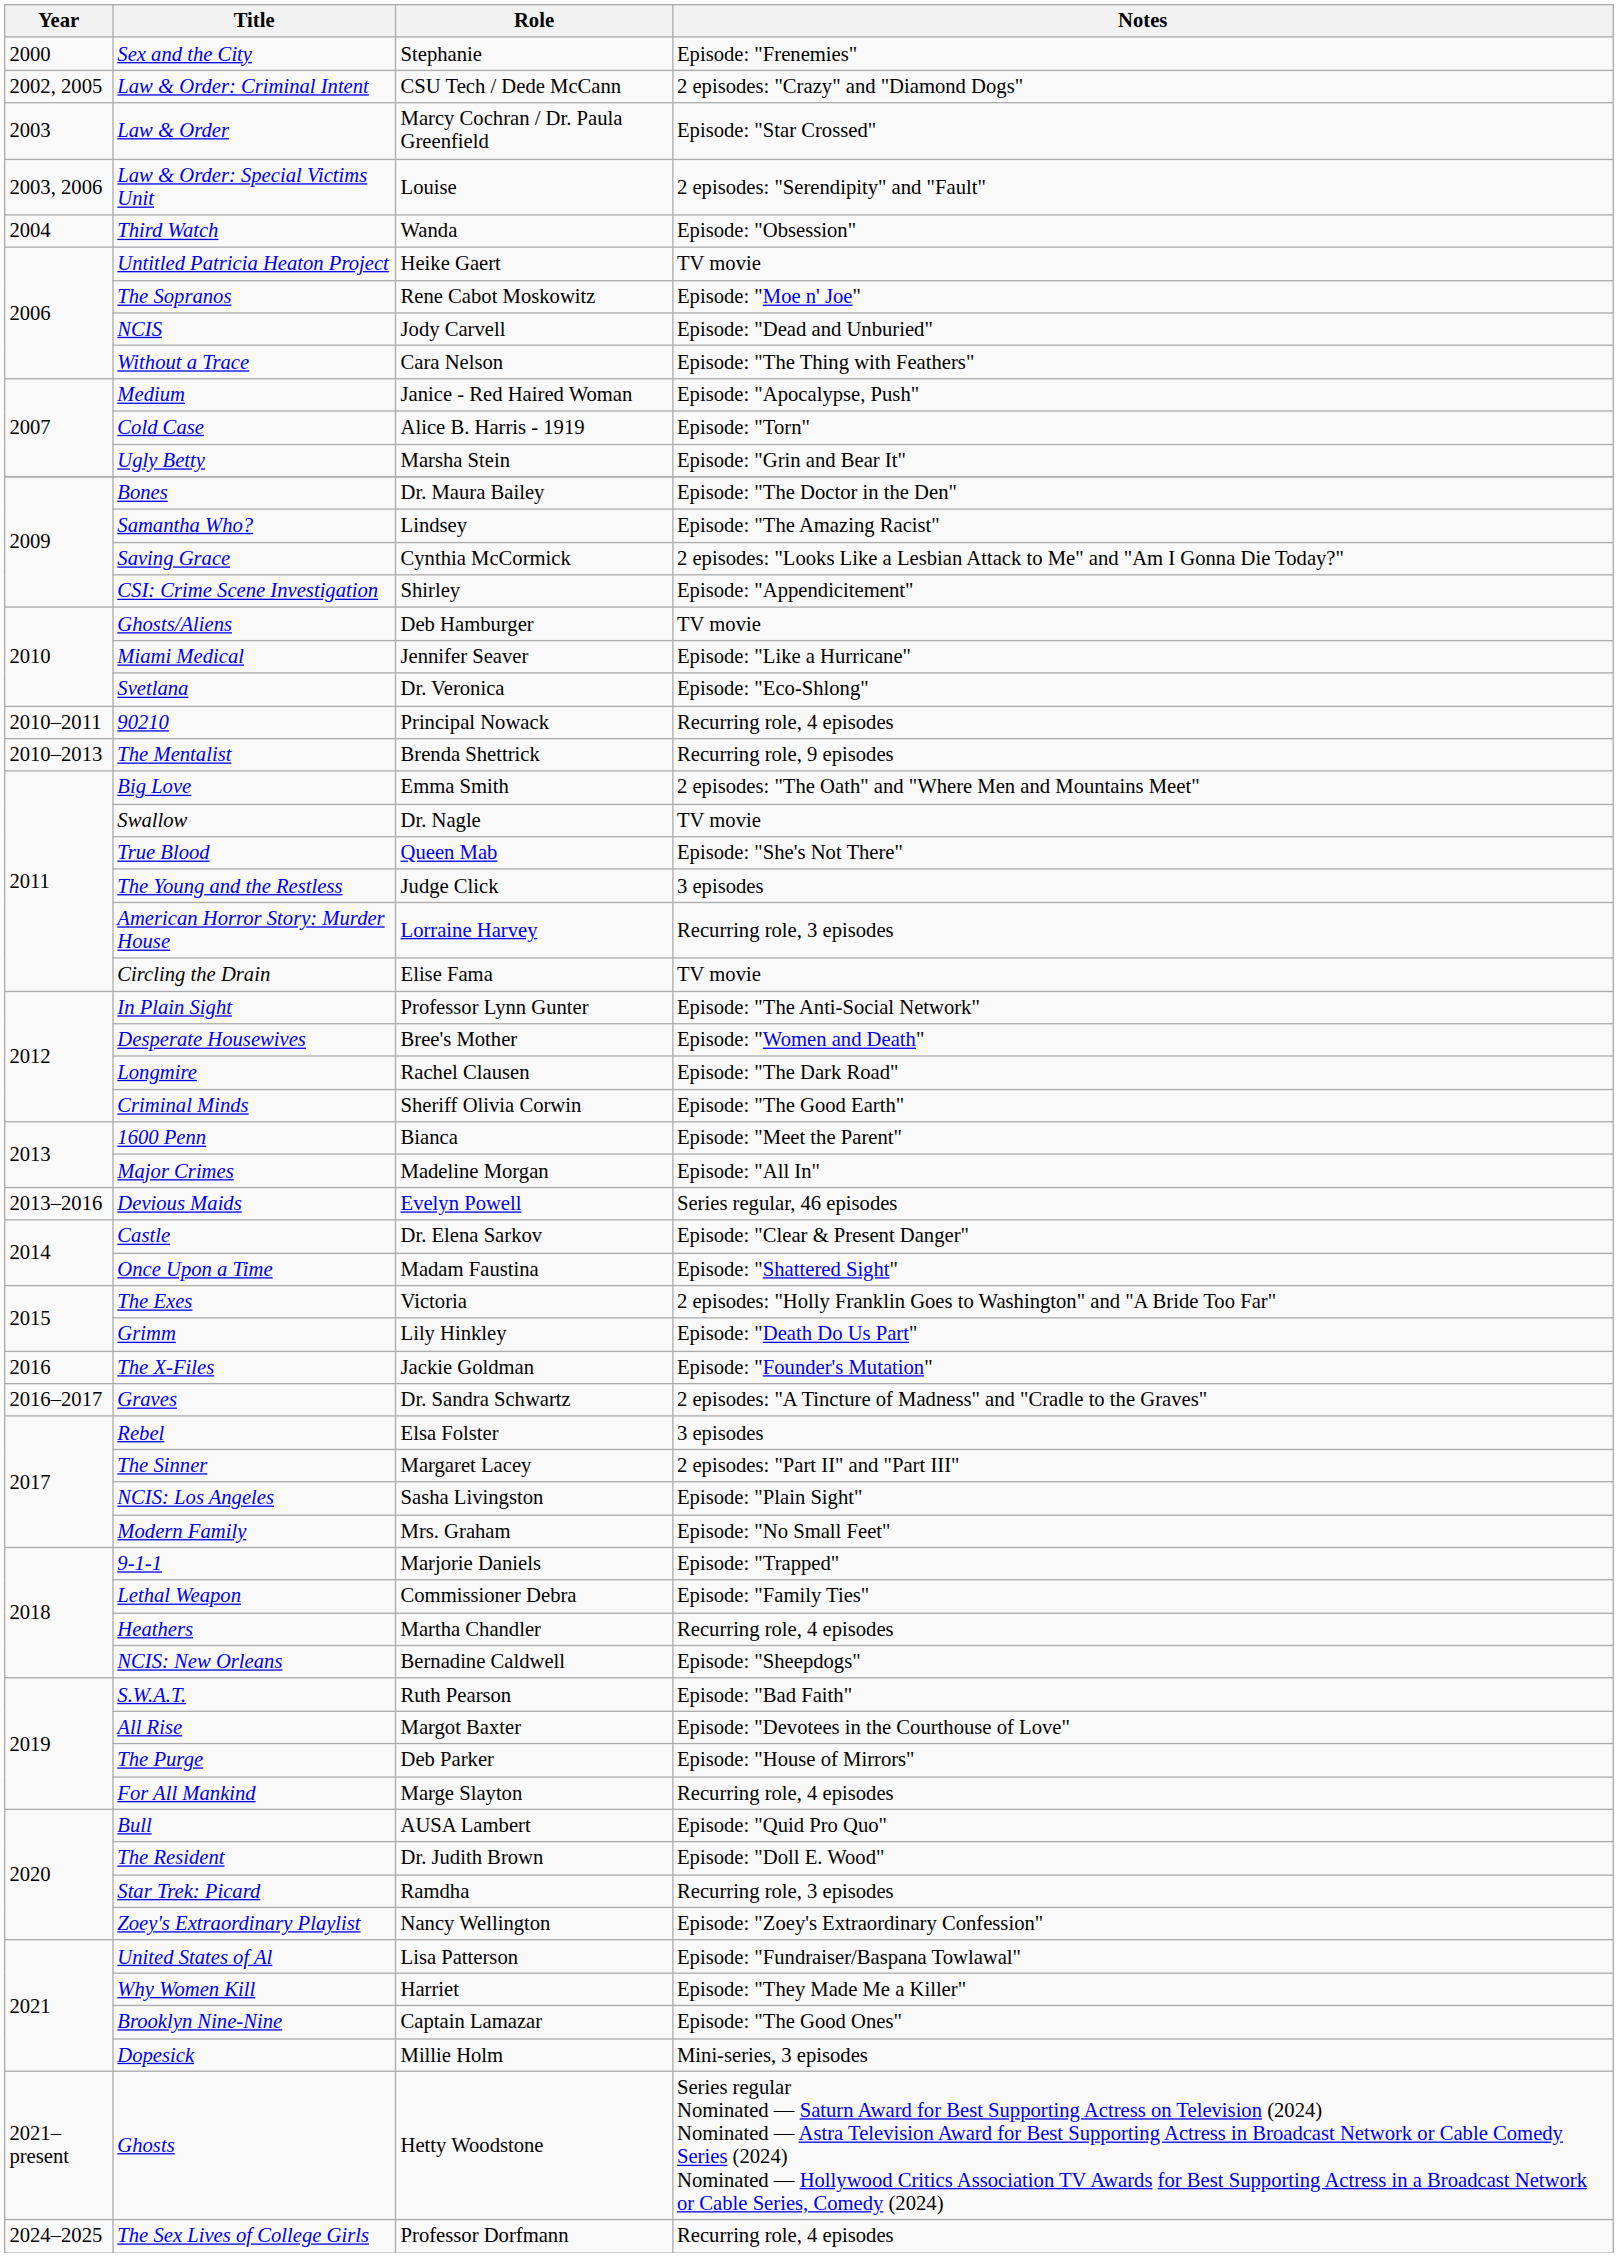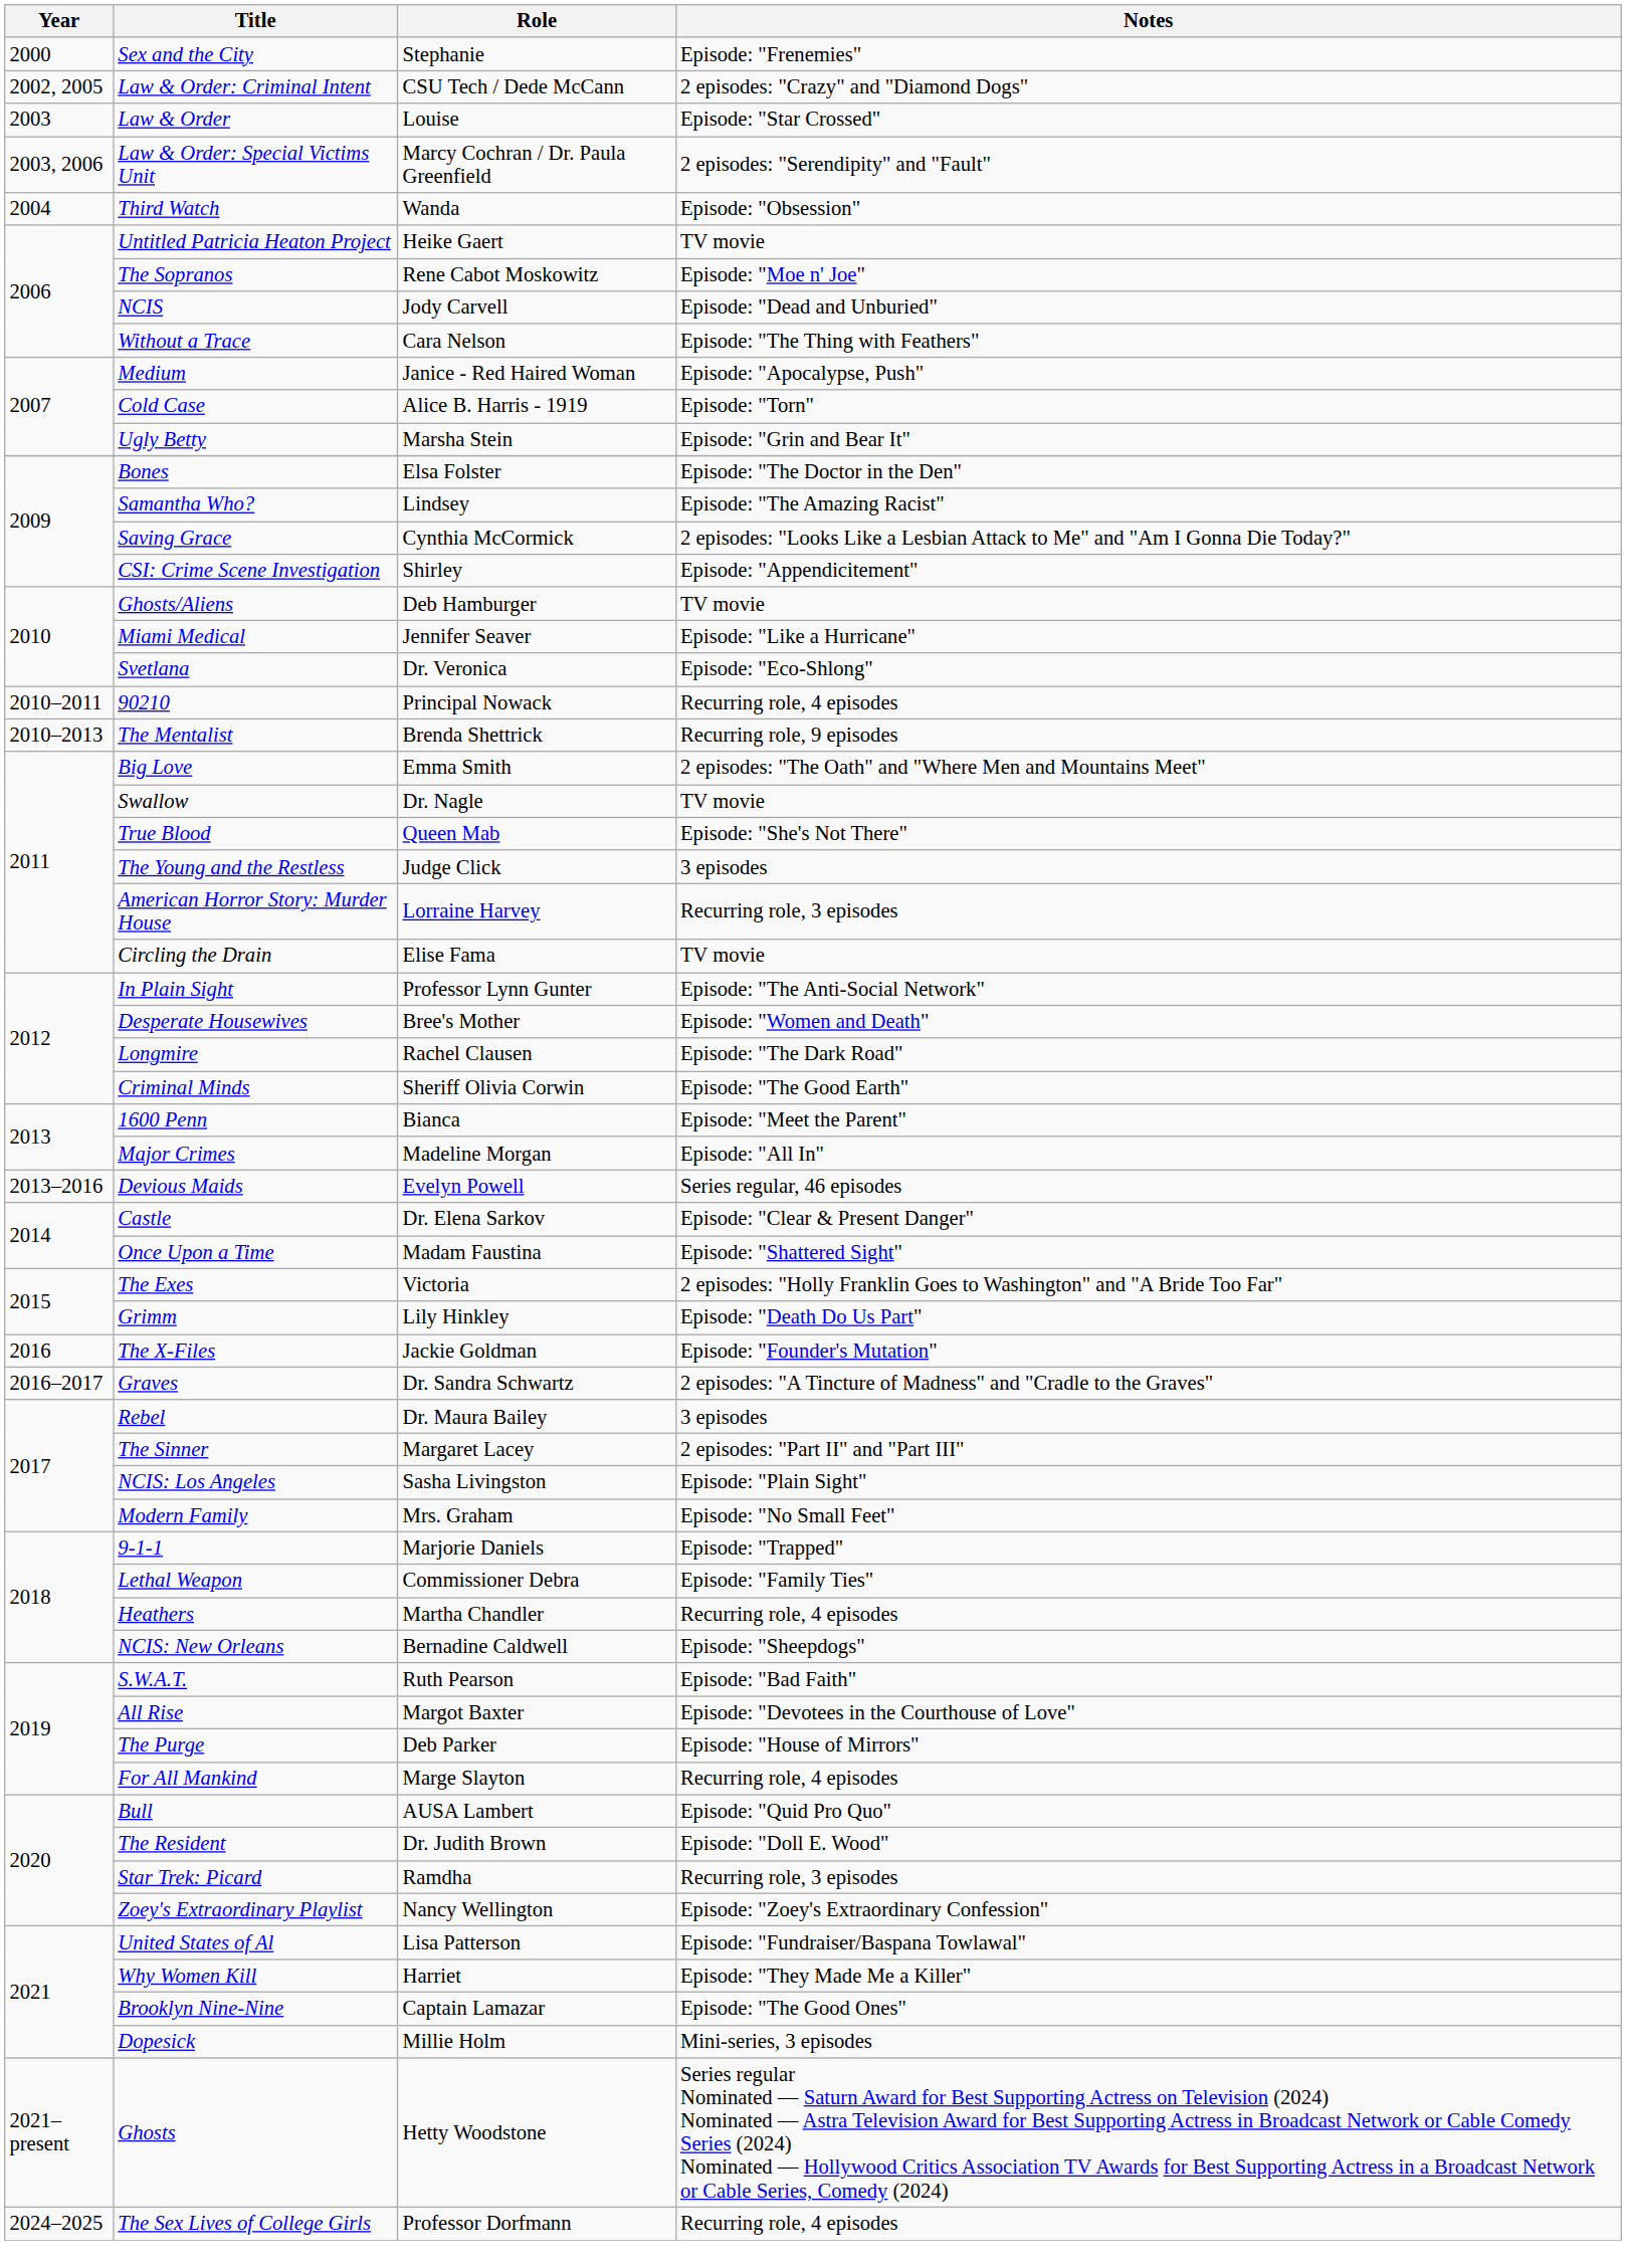 <table class="wikitable sortable">
 <tr>
 <th>Year</th>
 <th>Title</th>
 <th>Role</th>
 <th class="unsortable">Notes</th>
 </tr>
 <tr>
 <td>2000</td>
 <td><em><a href='#'>Sex and the City</a></em></td>
 <td>Stephanie</td>
 <td>Episode: "Frenemies"</td>
 </tr>
 <tr>
 <td>2002, 2005</td>
 <td><em><a href='#'>Law & Order: Criminal Intent</a></em></td>
 <td>CSU Tech / Dede McCann</td>
 <td>2 episodes: "Crazy" and "Diamond Dogs"</td>
 </tr>
 <tr>
 <td>2003</td>
 <td><em><a href='#'>Law & Order</a></em></td>
-<td>Marcy Cochran / Dr. Paula Greenfield</td>
+<td>Louise</td>
 <td>Episode: "Star Crossed"</td>
 </tr>
 <tr>
 <td>2003, 2006</td>
 <td><em><a href='#'>Law & Order: Special Victims Unit</a></em></td>
-<td>Louise</td>
+<td>Marcy Cochran / Dr. Paula Greenfield</td>
 <td>2 episodes: "Serendipity" and "Fault"</td>
 </tr>
 <tr>
 <td>2004</td>
 <td><em><a href='#'>Third Watch</a></em></td>
 <td>Wanda</td>
 <td>Episode: "Obsession"</td>
 </tr>
 <tr>
 <td rowspan=4>2006</td>
 <td><em><a href='#'>Untitled Patricia Heaton Project</a></em></td>
 <td>Heike Gaert</td>
 <td>TV movie</td>
 </tr>
 <tr>
 <td><em><a href='#'>The Sopranos</a></em></td>
 <td>Rene Cabot Moskowitz</td>
 <td>Episode: "<a href='#'>Moe n' Joe</a>"</td>
 </tr>
 <tr>
 <td><em><a href='#'>NCIS</a></em></td>
 <td>Jody Carvell</td>
 <td>Episode: "Dead and Unburied"</td>
 </tr>
 <tr>
 <td><em><a href='#'>Without a Trace</a></em></td>
 <td>Cara Nelson</td>
 <td>Episode: "The Thing with Feathers"</td>
 </tr>
 <tr>
 <td rowspan=3>2007</td>
 <td><em><a href='#'>Medium</a></em></td>
 <td>Janice - Red Haired Woman</td>
 <td>Episode: "Apocalypse, Push"</td>
 </tr>
 <tr>
 <td><em><a href='#'>Cold Case</a></em></td>
 <td>Alice B. Harris - 1919</td>
 <td>Episode: "Torn"</td>
 </tr>
 <tr>
 <td><em><a href='#'>Ugly Betty</a></em></td>
 <td>Marsha Stein</td>
 <td>Episode: "Grin and Bear It"</td>
 </tr>
 <tr>
 </tr>
 <tr>
 <td rowspan=4>2009</td>
 <td><em><a href='#'>Bones</a></em></td>
-<td>Dr. Maura Bailey</td>
+<td>Elsa Folster</td>
 <td>Episode: "The Doctor in the Den"</td>
 </tr>
 <tr>
 <td><em><a href='#'>Samantha Who?</a></em></td>
 <td>Lindsey</td>
 <td>Episode: "The Amazing Racist"</td>
 </tr>
 <tr>
 <td><em><a href='#'>Saving Grace</a></em></td>
 <td>Cynthia McCormick</td>
 <td>2 episodes: "Looks Like a Lesbian Attack to Me" and "Am I Gonna Die Today?"</td>
 </tr>
 <tr>
 <td><em><a href='#'>CSI: Crime Scene Investigation</a></em></td>
 <td>Shirley</td>
 <td>Episode: "Appendicitement"</td>
 </tr>
 <tr>
 <td rowspan=3>2010</td>
 <td><em><a href='#'>Ghosts/Aliens</a></em></td>
 <td>Deb Hamburger</td>
 <td>TV movie</td>
 </tr>
 <tr>
 <td><em><a href='#'>Miami Medical</a></em></td>
 <td>Jennifer Seaver</td>
 <td>Episode: "Like a Hurricane"</td>
 </tr>
 <tr>
 <td><em><a href='#'>Svetlana</a></em></td>
 <td>Dr. Veronica</td>
 <td>Episode: "Eco-Shlong"</td>
 </tr>
 <tr>
 <td>2010–2011</td>
 <td><em><a href='#'>90210</a></em></td>
 <td>Principal Nowack</td>
 <td>Recurring role, 4 episodes</td>
 </tr>
 <tr>
 <td>2010–2013</td>
 <td><em><a href='#'>The Mentalist</a></em></td>
 <td>Brenda Shettrick</td>
 <td>Recurring role, 9 episodes</td>
 </tr>
 <tr>
 <td rowspan=6>2011</td>
 <td><em><a href='#'>Big Love</a></em></td>
 <td>Emma Smith</td>
 <td>2 episodes: "The Oath" and "Where Men and Mountains Meet"</td>
 </tr>
 <tr>
 <td><em>Swallow</em></td>
 <td>Dr. Nagle</td>
 <td>TV movie</td>
 </tr>
 <tr>
 <td><em><a href='#'>True Blood</a></em></td>
 <td><a href='#'>Queen Mab</a></td>
 <td>Episode: "She's Not There"</td>
 </tr>
 <tr>
 <td><em><a href='#'>The Young and the Restless</a></em></td>
 <td>Judge Click</td>
 <td>3 episodes</td>
 </tr>
 <tr>
 <td><em><a href='#'>American Horror Story: Murder House</a></em></td>
 <td><a href='#'>Lorraine Harvey</a></td>
 <td>Recurring role, 3 episodes</td>
 </tr>
 <tr>
 <td><em>Circling the Drain</em></td>
 <td>Elise Fama</td>
 <td>TV movie</td>
 </tr>
 <tr>
 <td rowspan=4>2012</td>
 <td><em><a href='#'>In Plain Sight</a></em></td>
 <td>Professor Lynn Gunter</td>
 <td>Episode: "The Anti-Social Network"</td>
 </tr>
 <tr>
 <td><em><a href='#'>Desperate Housewives</a></em></td>
 <td>Bree's Mother</td>
 <td>Episode: "<a href='#'>Women and Death</a>"</td>
 </tr>
 <tr>
 <td><em><a href='#'>Longmire</a></em></td>
 <td>Rachel Clausen</td>
 <td>Episode: "The Dark Road"</td>
 </tr>
 <tr>
 <td><em><a href='#'>Criminal Minds</a></em></td>
 <td>Sheriff Olivia Corwin</td>
 <td>Episode: "The Good Earth"</td>
 </tr>
 <tr>
 <td rowspan=2>2013</td>
 <td><em><a href='#'>1600 Penn</a></em></td>
 <td>Bianca</td>
 <td>Episode: "Meet the Parent"</td>
 </tr>
 <tr>
 <td><em><a href='#'>Major Crimes</a></em></td>
 <td>Madeline Morgan</td>
 <td>Episode: "All In"</td>
 </tr>
 <tr>
 <td>2013–2016</td>
 <td><em><a href='#'>Devious Maids</a></em></td>
 <td><a href='#'>Evelyn Powell</a></td>
 <td>Series regular, 46 episodes</td>
 </tr>
 <tr>
 <td rowspan=2>2014</td>
 <td><em><a href='#'>Castle</a></em></td>
 <td>Dr. Elena Sarkov</td>
 <td>Episode: "Clear & Present Danger"</td>
 </tr>
 <tr>
 <td><em><a href='#'>Once Upon a Time</a></em></td>
 <td>Madam Faustina</td>
 <td>Episode: "<a href='#'>Shattered Sight</a>"</td>
 </tr>
 <tr>
 <td rowspan=2>2015</td>
 <td><em><a href='#'>The Exes</a></em></td>
 <td>Victoria</td>
 <td>2 episodes: "Holly Franklin Goes to Washington" and "A Bride Too Far"</td>
 </tr>
 <tr>
 <td><em><a href='#'>Grimm</a></em></td>
 <td>Lily Hinkley</td>
 <td>Episode: "<a href='#'>Death Do Us Part</a>"</td>
 </tr>
 <tr>
 <td>2016</td>
 <td><em><a href='#'>The X-Files</a></em></td>
 <td>Jackie Goldman</td>
 <td>Episode: "<a href='#'>Founder's Mutation</a>"</td>
 </tr>
 <tr>
 <td>2016–2017</td>
 <td><em><a href='#'>Graves</a></em></td>
 <td>Dr. Sandra Schwartz</td>
 <td>2 episodes: "A Tincture of Madness" and "Cradle to the Graves"</td>
 </tr>
 <tr>
 <td rowspan=4>2017</td>
 <td><em><a href='#'>Rebel</a></em></td>
-<td>Elsa Folster</td>
+<td>Dr. Maura Bailey</td>
 <td>3 episodes</td>
 </tr>
 <tr>
 <td><em><a href='#'>The Sinner</a></em></td>
 <td>Margaret Lacey</td>
 <td>2 episodes: "Part II" and "Part III"</td>
 </tr>
 <tr>
 <td><em><a href='#'>NCIS: Los Angeles</a></em></td>
 <td>Sasha Livingston</td>
 <td>Episode: "Plain Sight"</td>
 </tr>
 <tr>
 <td><em><a href='#'>Modern Family</a></em></td>
 <td>Mrs. Graham</td>
 <td>Episode: "No Small Feet"</td>
 </tr>
 <tr>
 <td rowspan=4>2018</td>
 <td><em><a href='#'>9-1-1</a></em></td>
 <td>Marjorie Daniels</td>
 <td>Episode: "Trapped"</td>
 </tr>
 <tr>
 <td><em><a href='#'>Lethal Weapon</a></em></td>
 <td>Commissioner Debra</td>
 <td>Episode: "Family Ties"</td>
 </tr>
 <tr>
 <td><em><a href='#'>Heathers</a></em></td>
 <td>Martha Chandler</td>
 <td>Recurring role, 4 episodes</td>
 </tr>
 <tr>
 <td><em><a href='#'>NCIS: New Orleans</a></em></td>
 <td>Bernadine Caldwell</td>
 <td>Episode: "Sheepdogs"</td>
 </tr>
 <tr>
 <td rowspan=4>2019</td>
 <td><em><a href='#'>S.W.A.T.</a></em></td>
 <td>Ruth Pearson</td>
 <td>Episode: "Bad Faith"</td>
 </tr>
 <tr>
 <td><em><a href='#'>All Rise</a></em></td>
 <td>Margot Baxter</td>
 <td>Episode: "Devotees in the Courthouse of Love"</td>
 </tr>
 <tr>
 <td><em><a href='#'>The Purge</a></em></td>
 <td>Deb Parker</td>
 <td>Episode: "House of Mirrors"</td>
 </tr>
 <tr>
 <td><em><a href='#'>For All Mankind</a></em></td>
 <td>Marge Slayton</td>
 <td>Recurring role, 4 episodes</td>
 </tr>
 <tr>
 <td rowspan=4>2020</td>
 <td><em><a href='#'>Bull</a></em></td>
 <td>AUSA Lambert</td>
 <td>Episode: "Quid Pro Quo"</td>
 </tr>
 <tr>
 <td><em><a href='#'>The Resident</a></em></td>
 <td>Dr. Judith Brown</td>
 <td>Episode: "Doll E. Wood"</td>
 </tr>
 <tr>
 <td><em><a href='#'>Star Trek: Picard</a></em></td>
 <td>Ramdha</td>
 <td>Recurring role, 3 episodes</td>
 </tr>
 <tr>
 <td><em><a href='#'>Zoey's Extraordinary Playlist</a></em></td>
 <td>Nancy Wellington</td>
 <td>Episode: "Zoey's Extraordinary Confession"</td>
 </tr>
 <tr>
 <td rowspan=4>2021</td>
 <td><em><a href='#'>United States of Al</a></em></td>
 <td>Lisa Patterson</td>
 <td>Episode: "Fundraiser/Baspana Towlawal"</td>
 </tr>
 <tr>
 <td><em><a href='#'>Why Women Kill</a></em></td>
 <td>Harriet</td>
 <td>Episode: "They Made Me a Killer"</td>
 </tr>
 <tr>
 <td><em><a href='#'>Brooklyn Nine-Nine</a></em></td>
 <td>Captain Lamazar</td>
 <td>Episode: "The Good Ones"</td>
 </tr>
 <tr>
 <td><em><a href='#'>Dopesick</a></em></td>
 <td>Millie Holm</td>
 <td>Mini-series, 3 episodes</td>
 </tr>
 <tr>
 <td>2021–present</td>
 <td><em><a href='#'>Ghosts</a></em></td>
 <td>Hetty Woodstone</td>
 <td>Series regular<br>Nominated — <a href='#'>Saturn Award for Best Supporting Actress on Television</a> (2024)<br>Nominated — <a href='#'>Astra Television Award for Best Supporting Actress in Broadcast Network or Cable Comedy Series</a> (2024)<br>Nominated — <a href='#'>Hollywood Critics Association TV Awards</a> <a href='#'>for Best Supporting Actress in a Broadcast Network or Cable Series, Comedy</a> (2024)</td>
 </tr>
 <tr>
 <td>2024–2025</td>
 <td><em><a href='#'>The Sex Lives of College Girls</a></em></td>
 <td>Professor Dorfmann</td>
 <td>Recurring role, 4 episodes</td>
 </tr>
 </table>
